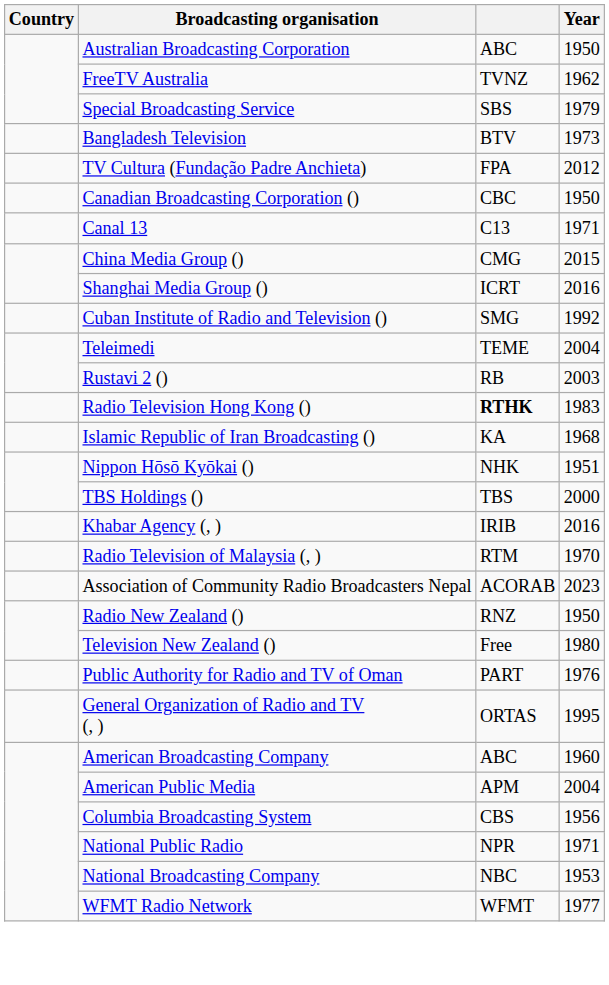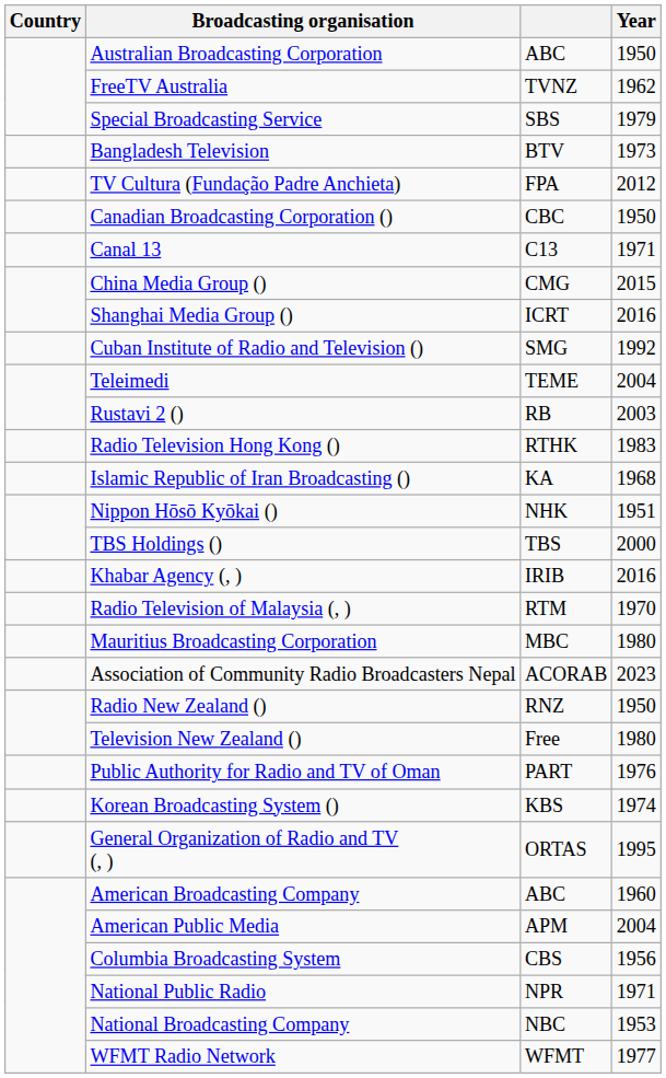 <table class="wikitable sortable" style="font-size:95%">
 <tr>
 <th>Country</th>
 <th>Broadcasting organisation</th>
 <th></th>
 <th>Year</th>
 </tr>
 <tr>
 <td rowspan="3"></td>
 <td><a href='#'>Australian Broadcasting Corporation</a></td>
 <td>ABC</td>
 <td>1950</td>
 </tr>
 <tr>
 <td><a href='#'>FreeTV Australia</a></td>
 <td>TVNZ</td>
 <td>1962</td>
 </tr>
 <tr>
 <td><a href='#'>Special Broadcasting Service</a></td>
 <td>SBS</td>
 <td>1979</td>
 </tr>
 <tr>
 <td></td>
 <td><a href='#'>Bangladesh Television</a></td>
 <td>BTV</td>
 <td>1973</td>
 </tr>
 <tr>
 <td></td>
 <td><a href='#'>TV Cultura</a> (<a href='#'>Fundação Padre Anchieta</a>)</td>
 <td>FPA</td>
 <td>2012</td>
 </tr>
 <tr>
 <td></td>
 <td><a href='#'>Canadian Broadcasting Corporation</a> ()</td>
 <td>CBC</td>
 <td>1950</td>
 </tr>
 <tr>
 <td></td>
 <td><a href='#'>Canal 13</a></td>
 <td>C13</td>
 <td>1971</td>
 </tr>
 <tr>
 <td rowspan="2"></td>
 <td><a href='#'>China Media Group</a> ()</td>
 <td>CMG</td>
 <td>2015</td>
 </tr>
 <tr>
 <td><a href='#'>Shanghai Media Group</a> ()</td>
 <td>ICRT</td>
 <td>2016</td>
 </tr>
 <tr>
 <td></td>
 <td><a href='#'>Cuban Institute of Radio and Television</a> ()</td>
 <td>SMG</td>
 <td>1992</td>
 </tr>
 <tr>
 <td rowspan="2"></td>
 <td><a href='#'>Teleimedi</a></td>
 <td>TEME</td>
 <td>2004</td>
 </tr>
 <tr>
 <td><a href='#'>Rustavi 2</a> ()</td>
 <td>RB</td>
 <td>2003</td>
 </tr>
 <tr>
 <td></td>
 <td><a href='#'>Radio Television Hong Kong</a> ()</td>
-<td><strong>RTHK</strong></td>
+<td>RTHK</td>
 <td>1983</td>
 </tr>
 <tr>
 <td></td>
 <td><a href='#'>Islamic Republic of Iran Broadcasting</a> ()</td>
 <td>KA</td>
 <td>1968</td>
 </tr>
 <tr>
 <td rowspan="2"></td>
 <td><a href='#'>Nippon Hōsō Kyōkai</a> ()</td>
 <td>NHK</td>
 <td>1951</td>
 </tr>
 <tr>
 <td><a href='#'>TBS Holdings</a> ()</td>
 <td>TBS</td>
 <td>2000</td>
 </tr>
 <tr>
 <td></td>
 <td><a href='#'>Khabar Agency</a> (, )</td>
 <td>IRIB</td>
 <td>2016</td>
 </tr>
 <tr>
 <td></td>
 <td><a href='#'>Radio Television of Malaysia</a> (, )</td>
 <td>RTM</td>
 <td>1970</td>
 </tr>
 <tr>
 <td></td>
+<td><a href='#'>Mauritius Broadcasting Corporation</a></td>
+<td>MBC</td>
+<td>1980</td>
+</tr>
+<tr>
+<td></td>
 <td>Association of Community Radio Broadcasters Nepal</td>
 <td>ACORAB</td>
 <td>2023</td>
 </tr>
 <tr>
 <td rowspan="2"></td>
 <td><a href='#'>Radio New Zealand</a> ()</td>
 <td>RNZ</td>
 <td>1950</td>
 </tr>
 <tr>
 <td><a href='#'>Television New Zealand</a> ()</td>
 <td>Free</td>
 <td>1980</td>
 </tr>
 <tr>
 <td></td>
 <td><a href='#'>Public Authority for Radio and TV of Oman</a></td>
 <td>PART</td>
 <td>1976</td>
+</tr>
+<tr>
+<td></td>
+<td><a href='#'>Korean Broadcasting System</a> ()</td>
+<td>KBS</td>
+<td>1974</td>
 </tr>
 <tr>
 <td></td>
 <td><a href='#'>General Organization of Radio and TV</a><br>(, )</td>
 <td>ORTAS</td>
 <td>1995</td>
 </tr>
 <tr>
 <td rowspan="6"></td>
 <td><a href='#'>American Broadcasting Company</a></td>
 <td>ABC</td>
 <td>1960</td>
 </tr>
 <tr>
 <td><a href='#'>American Public Media</a></td>
 <td>APM</td>
 <td>2004</td>
 </tr>
 <tr>
 <td><a href='#'>Columbia Broadcasting System</a></td>
 <td>CBS</td>
 <td>1956</td>
 </tr>
 <tr>
 <td><a href='#'>National Public Radio</a></td>
 <td>NPR</td>
 <td>1971</td>
 </tr>
 <tr>
 <td><a href='#'>National Broadcasting Company</a></td>
 <td>NBC</td>
 <td>1953</td>
 </tr>
 <tr>
 <td><a href='#'>WFMT Radio Network</a></td>
 <td>WFMT</td>
 <td>1977</td>
 </tr>
 </table>
